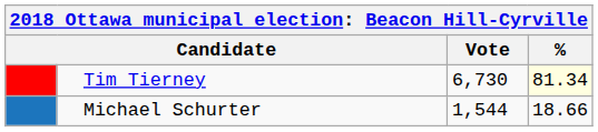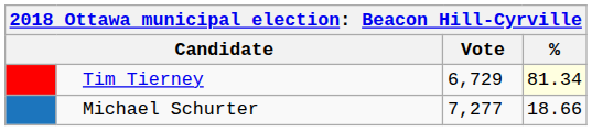 <table class="wikitable">
 <tr>
 <th colspan="4"><a href='#'>2018 Ottawa municipal election</a>: <a href='#'>Beacon Hill-Cyrville</a></th>
 </tr>
 <tr>
 <th bgcolor="#DDDDFF" width="230px" colspan="2">Candidate</th>
 <th bgcolor="#DDDDFF" width="50px">Vote</th>
 <th bgcolor="#DDDDFF" width="30px">%</th>
 </tr>
 <tr>
 <td bgcolor=#FE0000 width="30px"> </td>
 <td>  <a href='#'>Tim Tierney</a></td>
-<td>6,730</td>
+<td>6,729</td>
 <td style="background: lightyellow;">81.34</td>
 </tr>
 <tr>
 <td bgcolor=#1C75BD width="30px"> </td>
 <td>  Michael Schurter</td>
-<td>1,544</td>
+<td>7,277</td>
 <td>18.66</td>
 </tr>
 </table>
